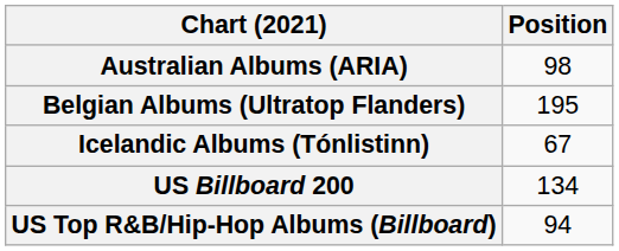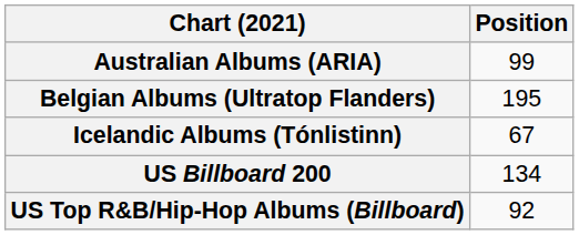 <table class="wikitable sortable plainrowheaders" style="text-align:center">
 <tr>
 <th scope="col">Chart (2021)</th>
 <th scope="col">Position</th>
 </tr>
 <tr>
 <th scope="row">Australian Albums (ARIA)</th>
-<td>98</td>
+<td>99</td>
 </tr>
 <tr>
 <th scope="row">Belgian Albums (Ultratop Flanders)</th>
 <td>195</td>
 </tr>
 <tr>
 <th scope="row">Icelandic Albums (Tónlistinn)</th>
 <td>67</td>
 </tr>
 <tr>
 <th scope="row">US <em>Billboard</em> 200</th>
 <td>134</td>
 </tr>
 <tr>
 <th scope="row">US Top R&B/Hip-Hop Albums (<em>Billboard</em>)</th>
-<td>94</td>
+<td>92</td>
 </tr>
 </table>
